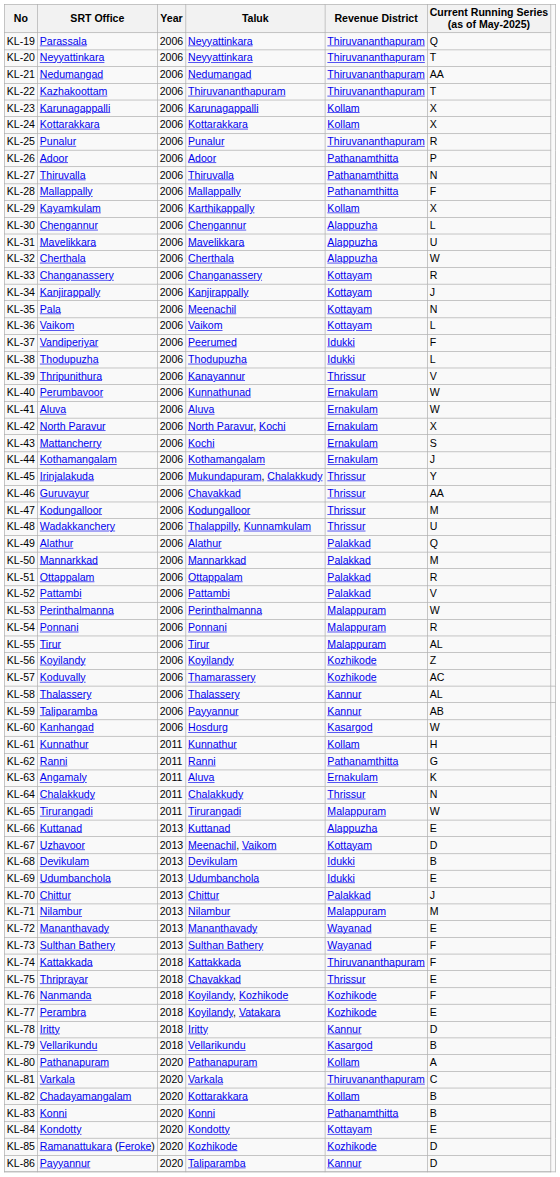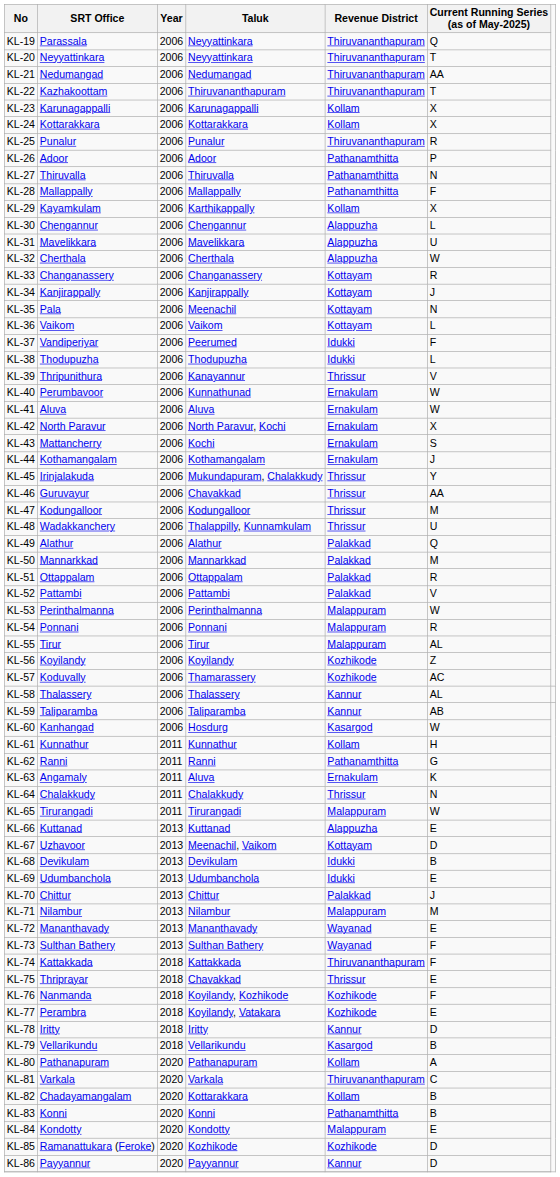 <table class="wikitable sortable"   style="text-align: left;">
 <tr>
 <th>No</th>
 <th>SRT Office</th>
 <th>Year</th>
 <th>Taluk</th>
 <th>Revenue District</th>
 <th>Current Running Series<br>(as of May-2025)</th>
 </tr>
 <tr>
 <td>KL-19</td>
 <td><a href='#'>Parassala</a></td>
 <td>2006</td>
 <td><a href='#'>Neyyattinkara</a></td>
 <td><a href='#'>Thiruvananthapuram</a></td>
 <td>Q</td>
 </tr>
 <tr>
 <td>KL-20</td>
 <td><a href='#'>Neyyattinkara</a></td>
 <td>2006</td>
 <td><a href='#'>Neyyattinkara</a></td>
 <td><a href='#'>Thiruvananthapuram</a></td>
 <td>T</td>
 </tr>
 <tr>
 <td>KL-21</td>
 <td><a href='#'>Nedumangad</a></td>
 <td>2006</td>
 <td><a href='#'>Nedumangad</a></td>
 <td><a href='#'>Thiruvananthapuram</a></td>
 <td>AA</td>
 </tr>
 <tr>
 <td>KL-22</td>
 <td><a href='#'>Kazhakoottam</a></td>
 <td>2006</td>
 <td><a href='#'>Thiruvananthapuram</a></td>
 <td><a href='#'>Thiruvananthapuram</a></td>
 <td>T</td>
 </tr>
 <tr>
 <td>KL-23</td>
 <td><a href='#'>Karunagappalli</a></td>
 <td>2006</td>
 <td><a href='#'>Karunagappalli</a></td>
 <td><a href='#'>Kollam</a></td>
 <td>X</td>
 </tr>
 <tr>
 <td>KL-24</td>
 <td><a href='#'>Kottarakkara</a></td>
 <td>2006</td>
 <td><a href='#'>Kottarakkara</a></td>
 <td><a href='#'>Kollam</a></td>
 <td>X</td>
 </tr>
 <tr>
 <td>KL-25</td>
 <td><a href='#'>Punalur</a></td>
 <td>2006</td>
 <td><a href='#'>Punalur</a></td>
 <td><a href='#'>Thiruvananthapuram</a></td>
 <td>R</td>
 </tr>
 <tr>
 <td>KL-26</td>
 <td><a href='#'>Adoor</a></td>
 <td>2006</td>
 <td><a href='#'>Adoor</a></td>
 <td><a href='#'>Pathanamthitta</a></td>
 <td>P</td>
 </tr>
 <tr>
 <td>KL-27</td>
 <td><a href='#'>Thiruvalla</a></td>
 <td>2006</td>
 <td><a href='#'>Thiruvalla</a></td>
 <td><a href='#'>Pathanamthitta</a></td>
 <td>N</td>
 </tr>
 <tr>
 <td>KL-28</td>
 <td><a href='#'>Mallappally</a></td>
 <td>2006</td>
 <td><a href='#'>Mallappally</a></td>
 <td><a href='#'>Pathanamthitta</a></td>
 <td>F</td>
 </tr>
 <tr>
 <td>KL-29</td>
 <td><a href='#'>Kayamkulam</a></td>
 <td>2006</td>
 <td><a href='#'>Karthikappally</a></td>
 <td><a href='#'>Kollam</a></td>
 <td>X</td>
 </tr>
 <tr>
 <td>KL-30</td>
 <td><a href='#'>Chengannur</a></td>
 <td>2006</td>
 <td><a href='#'>Chengannur</a></td>
 <td><a href='#'>Alappuzha</a></td>
 <td>L</td>
 </tr>
 <tr>
 <td>KL-31</td>
 <td><a href='#'>Mavelikkara</a></td>
 <td>2006</td>
 <td><a href='#'>Mavelikkara</a></td>
 <td><a href='#'>Alappuzha</a></td>
 <td>U</td>
 </tr>
 <tr>
 <td>KL-32</td>
 <td><a href='#'>Cherthala</a></td>
 <td>2006</td>
 <td><a href='#'>Cherthala</a></td>
 <td><a href='#'>Alappuzha</a></td>
 <td>W</td>
 </tr>
 <tr>
 <td>KL-33</td>
 <td><a href='#'>Changanassery</a></td>
 <td>2006</td>
 <td><a href='#'>Changanassery</a></td>
 <td><a href='#'>Kottayam</a></td>
 <td>R</td>
 </tr>
 <tr>
 <td>KL-34</td>
 <td><a href='#'>Kanjirappally</a></td>
 <td>2006</td>
 <td><a href='#'>Kanjirappally</a></td>
 <td><a href='#'>Kottayam</a></td>
 <td>J</td>
 </tr>
 <tr>
 <td>KL-35</td>
 <td><a href='#'>Pala</a></td>
 <td>2006</td>
 <td><a href='#'>Meenachil</a></td>
 <td><a href='#'>Kottayam</a></td>
 <td>N</td>
 </tr>
 <tr>
 <td>KL-36</td>
 <td><a href='#'>Vaikom</a></td>
 <td>2006</td>
 <td><a href='#'>Vaikom</a></td>
 <td><a href='#'>Kottayam</a></td>
 <td>L</td>
 </tr>
 <tr>
 <td>KL-37</td>
 <td><a href='#'>Vandiperiyar</a></td>
 <td>2006</td>
 <td><a href='#'>Peerumed</a></td>
 <td><a href='#'>Idukki</a></td>
 <td>F</td>
 </tr>
 <tr>
 <td>KL-38</td>
 <td><a href='#'>Thodupuzha</a></td>
 <td>2006</td>
 <td><a href='#'>Thodupuzha</a></td>
 <td><a href='#'>Idukki</a></td>
 <td>L</td>
 </tr>
 <tr>
 <td>KL-39</td>
 <td><a href='#'>Thripunithura</a></td>
 <td>2006</td>
 <td><a href='#'>Kanayannur</a></td>
 <td><a href='#'>Thrissur</a></td>
 <td>V</td>
 </tr>
 <tr>
 <td>KL-40</td>
 <td><a href='#'>Perumbavoor</a></td>
 <td>2006</td>
 <td><a href='#'>Kunnathunad</a></td>
 <td><a href='#'>Ernakulam</a></td>
 <td>W</td>
 </tr>
 <tr>
 <td>KL-41</td>
 <td><a href='#'>Aluva</a></td>
 <td>2006</td>
 <td><a href='#'>Aluva</a></td>
 <td><a href='#'>Ernakulam</a></td>
 <td>W</td>
 </tr>
 <tr>
 <td>KL-42</td>
 <td><a href='#'>North Paravur</a></td>
 <td>2006</td>
 <td><a href='#'>North Paravur</a>, <a href='#'>Kochi</a></td>
 <td><a href='#'>Ernakulam</a></td>
 <td>X</td>
 </tr>
 <tr>
 <td>KL-43</td>
 <td><a href='#'>Mattancherry</a></td>
 <td>2006</td>
 <td><a href='#'>Kochi</a></td>
 <td><a href='#'>Ernakulam</a></td>
 <td>S</td>
 </tr>
 <tr>
 <td>KL-44</td>
 <td><a href='#'>Kothamangalam</a></td>
 <td>2006</td>
 <td><a href='#'>Kothamangalam</a></td>
 <td><a href='#'>Ernakulam</a></td>
 <td>J</td>
 </tr>
 <tr>
 <td>KL-45</td>
 <td><a href='#'>Irinjalakuda</a></td>
 <td>2006</td>
 <td><a href='#'>Mukundapuram</a>, <a href='#'>Chalakkudy</a></td>
 <td><a href='#'>Thrissur</a></td>
 <td>Y</td>
 </tr>
 <tr>
 <td>KL-46</td>
 <td><a href='#'>Guruvayur</a></td>
 <td>2006</td>
 <td><a href='#'>Chavakkad</a></td>
 <td><a href='#'>Thrissur</a></td>
 <td>AA</td>
 </tr>
 <tr>
 <td>KL-47</td>
 <td><a href='#'>Kodungalloor</a></td>
 <td>2006</td>
 <td><a href='#'>Kodungalloor</a></td>
 <td><a href='#'>Thrissur</a></td>
 <td>M</td>
 </tr>
 <tr>
 <td>KL-48</td>
 <td><a href='#'>Wadakkanchery</a></td>
 <td>2006</td>
 <td><a href='#'>Thalappilly</a>, <a href='#'>Kunnamkulam</a></td>
 <td><a href='#'>Thrissur</a></td>
 <td>U</td>
 </tr>
 <tr>
 <td>KL-49</td>
 <td><a href='#'>Alathur</a></td>
 <td>2006</td>
 <td><a href='#'>Alathur</a></td>
 <td><a href='#'>Palakkad</a></td>
 <td>Q</td>
 </tr>
 <tr>
 <td>KL-50</td>
 <td><a href='#'>Mannarkkad</a></td>
 <td>2006</td>
 <td><a href='#'>Mannarkkad</a></td>
 <td><a href='#'>Palakkad</a></td>
 <td>M</td>
 </tr>
 <tr>
 <td>KL-51</td>
 <td><a href='#'>Ottappalam</a></td>
 <td>2006</td>
 <td><a href='#'>Ottappalam</a></td>
 <td><a href='#'>Palakkad</a></td>
 <td>R</td>
 </tr>
 <tr>
 <td>KL-52</td>
 <td><a href='#'>Pattambi</a></td>
 <td>2006</td>
 <td><a href='#'>Pattambi</a></td>
 <td><a href='#'>Palakkad</a></td>
 <td>V</td>
 </tr>
 <tr>
 <td>KL-53</td>
 <td><a href='#'>Perinthalmanna</a></td>
 <td>2006</td>
 <td><a href='#'>Perinthalmanna</a></td>
 <td><a href='#'>Malappuram</a></td>
 <td>W</td>
 </tr>
 <tr>
 <td>KL-54</td>
 <td><a href='#'>Ponnani</a></td>
 <td>2006</td>
 <td><a href='#'>Ponnani</a></td>
 <td><a href='#'>Malappuram</a></td>
 <td>R</td>
 </tr>
 <tr>
 <td>KL-55</td>
 <td><a href='#'>Tirur</a></td>
 <td>2006</td>
 <td><a href='#'>Tirur</a></td>
 <td><a href='#'>Malappuram</a></td>
 <td>AL</td>
 </tr>
 <tr>
 <td>KL-56</td>
 <td><a href='#'>Koyilandy</a></td>
 <td>2006</td>
 <td><a href='#'>Koyilandy</a></td>
 <td><a href='#'>Kozhikode</a></td>
 <td>Z</td>
 </tr>
 <tr>
 <td>KL-57</td>
 <td><a href='#'>Koduvally</a></td>
 <td>2006</td>
 <td><a href='#'>Thamarassery</a></td>
 <td><a href='#'>Kozhikode</a></td>
 <td>AC</td>
 </tr>
 <tr>
 <td>KL-58</td>
 <td><a href='#'>Thalassery</a></td>
 <td>2006</td>
 <td><a href='#'>Thalassery</a></td>
 <td><a href='#'>Kannur</a></td>
 <td>AL</td>
 <td></td>
 </tr>
 <tr>
 <td>KL-59</td>
 <td><a href='#'>Taliparamba</a></td>
 <td>2006</td>
-<td><a href='#'>Payyannur</a></td>
+<td><a href='#'>Taliparamba</a></td>
 <td><a href='#'>Kannur</a></td>
 <td>AB</td>
 </tr>
 <tr>
 <td>KL-60</td>
 <td><a href='#'>Kanhangad</a></td>
 <td>2006</td>
 <td><a href='#'>Hosdurg</a></td>
 <td><a href='#'>Kasargod</a></td>
 <td>W</td>
 </tr>
 <tr>
 <td>KL-61</td>
 <td><a href='#'>Kunnathur</a></td>
 <td>2011</td>
 <td><a href='#'>Kunnathur</a></td>
 <td><a href='#'>Kollam</a></td>
 <td>H</td>
 </tr>
 <tr>
 <td>KL-62</td>
 <td><a href='#'>Ranni</a></td>
 <td>2011</td>
 <td><a href='#'>Ranni</a></td>
 <td><a href='#'>Pathanamthitta</a></td>
 <td>G</td>
 </tr>
 <tr>
 <td>KL-63</td>
 <td><a href='#'>Angamaly</a></td>
 <td>2011</td>
 <td><a href='#'>Aluva</a></td>
 <td><a href='#'>Ernakulam</a></td>
 <td>K</td>
 </tr>
 <tr>
 <td>KL-64</td>
 <td><a href='#'>Chalakkudy</a></td>
 <td>2011</td>
 <td><a href='#'>Chalakkudy</a></td>
 <td><a href='#'>Thrissur</a></td>
 <td>N</td>
 </tr>
 <tr>
 <td>KL-65</td>
 <td><a href='#'>Tirurangadi</a></td>
 <td>2011</td>
 <td><a href='#'>Tirurangadi</a></td>
 <td><a href='#'>Malappuram</a></td>
 <td>W</td>
 </tr>
 <tr>
 <td>KL-66</td>
 <td><a href='#'>Kuttanad</a></td>
 <td>2013</td>
 <td><a href='#'>Kuttanad</a></td>
 <td><a href='#'>Alappuzha</a></td>
 <td>E</td>
 </tr>
 <tr>
 <td>KL-67</td>
 <td><a href='#'>Uzhavoor</a></td>
 <td>2013</td>
 <td><a href='#'>Meenachil</a>, <a href='#'>Vaikom</a></td>
 <td><a href='#'>Kottayam</a></td>
 <td>D</td>
 </tr>
 <tr>
 <td>KL-68</td>
 <td><a href='#'>Devikulam</a></td>
 <td>2013</td>
 <td><a href='#'>Devikulam</a></td>
 <td><a href='#'>Idukki</a></td>
 <td>B</td>
 </tr>
 <tr>
 <td>KL-69</td>
 <td><a href='#'>Udumbanchola</a></td>
 <td>2013</td>
 <td><a href='#'>Udumbanchola</a></td>
 <td><a href='#'>Idukki</a></td>
 <td>E</td>
 </tr>
 <tr>
 <td>KL-70</td>
 <td><a href='#'>Chittur</a></td>
 <td>2013</td>
 <td><a href='#'>Chittur</a></td>
 <td><a href='#'>Palakkad</a></td>
 <td>J</td>
 </tr>
 <tr>
 <td>KL-71</td>
 <td><a href='#'>Nilambur</a></td>
 <td>2013</td>
 <td><a href='#'>Nilambur</a></td>
 <td><a href='#'>Malappuram</a></td>
 <td>M</td>
 </tr>
 <tr>
 <td>KL-72</td>
 <td><a href='#'>Mananthavady</a></td>
 <td>2013</td>
 <td><a href='#'>Mananthavady</a></td>
 <td><a href='#'>Wayanad</a></td>
 <td>E</td>
 </tr>
 <tr>
 <td>KL-73</td>
 <td><a href='#'>Sulthan Bathery</a></td>
 <td>2013</td>
 <td><a href='#'>Sulthan Bathery</a></td>
 <td><a href='#'>Wayanad</a></td>
 <td>F</td>
 </tr>
 <tr>
 <td>KL-74</td>
 <td><a href='#'>Kattakkada</a></td>
 <td>2018</td>
 <td><a href='#'>Kattakkada</a></td>
 <td><a href='#'>Thiruvananthapuram</a></td>
 <td>F</td>
 </tr>
 <tr>
 <td>KL-75</td>
 <td><a href='#'>Thriprayar</a></td>
 <td>2018</td>
 <td><a href='#'>Chavakkad</a></td>
 <td><a href='#'>Thrissur</a></td>
 <td>E</td>
 </tr>
 <tr>
 <td>KL-76</td>
 <td><a href='#'>Nanmanda</a></td>
 <td>2018</td>
 <td><a href='#'>Koyilandy</a>, <a href='#'>Kozhikode</a></td>
 <td><a href='#'>Kozhikode</a></td>
 <td>F</td>
 </tr>
 <tr>
 <td>KL-77</td>
 <td><a href='#'>Perambra</a></td>
 <td>2018</td>
 <td><a href='#'>Koyilandy</a>, <a href='#'>Vatakara</a></td>
 <td><a href='#'>Kozhikode</a></td>
 <td>E</td>
 </tr>
 <tr>
 <td>KL-78</td>
 <td><a href='#'>Iritty</a></td>
 <td>2018</td>
 <td><a href='#'>Iritty</a></td>
 <td><a href='#'>Kannur</a></td>
 <td>D</td>
 </tr>
 <tr>
 <td>KL-79</td>
 <td><a href='#'>Vellarikundu</a></td>
 <td>2018</td>
 <td><a href='#'>Vellarikundu</a></td>
 <td><a href='#'>Kasargod</a></td>
 <td>B</td>
 </tr>
 <tr>
 <td>KL-80</td>
 <td><a href='#'>Pathanapuram</a></td>
 <td>2020</td>
 <td><a href='#'>Pathanapuram</a></td>
 <td><a href='#'>Kollam</a></td>
 <td>A</td>
 </tr>
 <tr>
 <td>KL-81</td>
 <td><a href='#'>Varkala</a></td>
 <td>2020</td>
 <td><a href='#'>Varkala</a></td>
 <td><a href='#'>Thiruvananthapuram</a></td>
 <td>C</td>
 </tr>
 <tr>
 <td>KL-82</td>
 <td><a href='#'>Chadayamangalam</a></td>
 <td>2020</td>
 <td><a href='#'>Kottarakkara</a></td>
 <td><a href='#'>Kollam</a></td>
 <td>B</td>
 </tr>
 <tr>
 <td>KL-83</td>
 <td><a href='#'>Konni</a></td>
 <td>2020</td>
 <td><a href='#'>Konni</a></td>
 <td><a href='#'>Pathanamthitta</a></td>
 <td>B</td>
 </tr>
 <tr>
 <td>KL-84</td>
 <td><a href='#'>Kondotty</a></td>
 <td>2020</td>
 <td><a href='#'>Kondotty</a></td>
-<td><a href='#'>Kottayam</a></td>
+<td><a href='#'>Malappuram</a></td>
 <td>E</td>
 </tr>
 <tr>
 <td>KL-85</td>
 <td><a href='#'>Ramanattukara</a> (<a href='#'>Feroke</a>)</td>
 <td>2020</td>
 <td><a href='#'>Kozhikode</a></td>
 <td><a href='#'>Kozhikode</a></td>
 <td>D</td>
 </tr>
 <tr>
 <td>KL-86</td>
 <td><a href='#'>Payyannur</a></td>
 <td>2020</td>
-<td><a href='#'>Taliparamba</a></td>
+<td><a href='#'>Payyannur</a></td>
 <td><a href='#'>Kannur</a></td>
 <td>D</td>
 </tr>
 <tr>
 </tr>
 </table>
